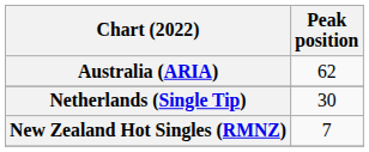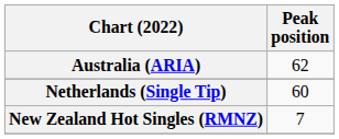 <table class="wikitable sortable plainrowheaders" style="text-align:center">
 <tr>
 <th scope="col">Chart (2022)</th>
 <th scope="col">Peak<br>position</th>
 </tr>
 <tr>
 <th scope="row">Australia (<a href='#'>ARIA</a>)</th>
 <td>62</td>
 </tr>
 <tr>
 </tr>
 <tr>
 </tr>
 <tr>
 <th scope="row">Netherlands (<a href='#'>Single Tip</a>)</th>
-<td>30</td>
+<td>60</td>
 </tr>
 <tr>
 <th scope="row">New Zealand Hot Singles (<a href='#'>RMNZ</a>)</th>
 <td>7</td>
 </tr>
 <tr>
 </tr>
 <tr>
 </tr>
 <tr>
 </tr>
 <tr>
 </tr>
 <tr>
 </tr>
 <tr>
 </tr>
 </table>
